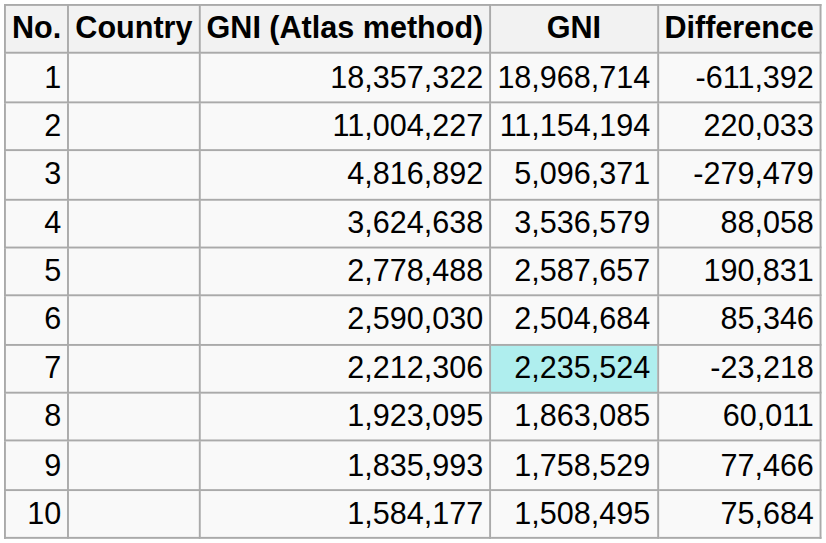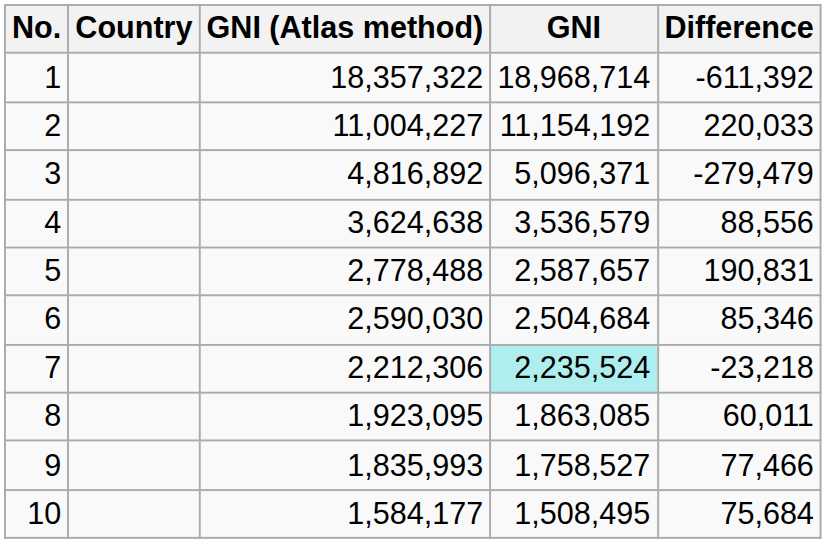 <table class="wikitable sortable" style="text-align:right;">
 <tr>
 <th>No.</th>
 <th>Country</th>
 <th>GNI (Atlas method)</th>
 <th>GNI</th>
 <th>Difference</th>
 </tr>
 <tr>
 <td>1</td>
 <td style="text-align:left;"></td>
 <td>18,357,322</td>
 <td>18,968,714</td>
 <td>-611,392</td>
 </tr>
 <tr>
 <td>2</td>
 <td style="text-align:left;"></td>
 <td>11,004,227</td>
-<td>11,154,194</td>
+<td>11,154,192</td>
 <td>220,033</td>
 </tr>
 <tr>
 <td>3</td>
 <td style="text-align:left;"></td>
 <td>4,816,892</td>
 <td>5,096,371</td>
 <td>-279,479</td>
 </tr>
 <tr>
 <td>4</td>
 <td style="text-align:left;"></td>
 <td>3,624,638</td>
 <td>3,536,579</td>
-<td>88,058</td>
+<td>88,556</td>
 </tr>
 <tr>
 <td>5</td>
 <td style="text-align:left;"></td>
 <td>2,778,488</td>
 <td>2,587,657</td>
 <td>190,831</td>
 </tr>
 <tr>
 <td>6</td>
 <td style="text-align:left;"></td>
 <td>2,590,030</td>
 <td>2,504,684</td>
 <td>85,346</td>
 </tr>
 <tr>
 <td>7</td>
 <td style="text-align:left;"></td>
 <td>2,212,306</td>
 <td style="background: paleturquoise;">2,235,524</td>
 <td>-23,218</td>
 </tr>
 <tr>
 <td>8</td>
 <td style="text-align:left;"></td>
 <td>1,923,095</td>
 <td>1,863,085</td>
 <td>60,011</td>
 </tr>
 <tr>
 <td>9</td>
 <td style="text-align:left;"></td>
 <td>1,835,993</td>
-<td>1,758,529</td>
+<td>1,758,527</td>
 <td>77,466</td>
 </tr>
 <tr>
 <td>10</td>
 <td style="text-align:left;"></td>
 <td>1,584,177</td>
 <td>1,508,495</td>
 <td>75,684</td>
 </tr>
 </table>
